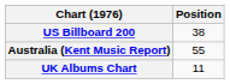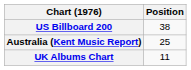 <table class="wikitable sortable plainrowheaders" style="text-align:center">
 <tr>
 <th scope="col">Chart (1976)</th>
 <th scope="col">Position</th>
 </tr>
 <tr>
 <th scope="row"><a href='#'>US Billboard 200</a></th>
 <td>38</td>
 </tr>
 <tr>
 <th scope="row">Australia (<a href='#'>Kent Music Report</a>)</th>
-<td>55</td>
+<td>25</td>
 </tr>
 <tr>
 <th scope="row"><a href='#'>UK Albums Chart</a></th>
 <td>11</td>
 </tr>
 </table>
